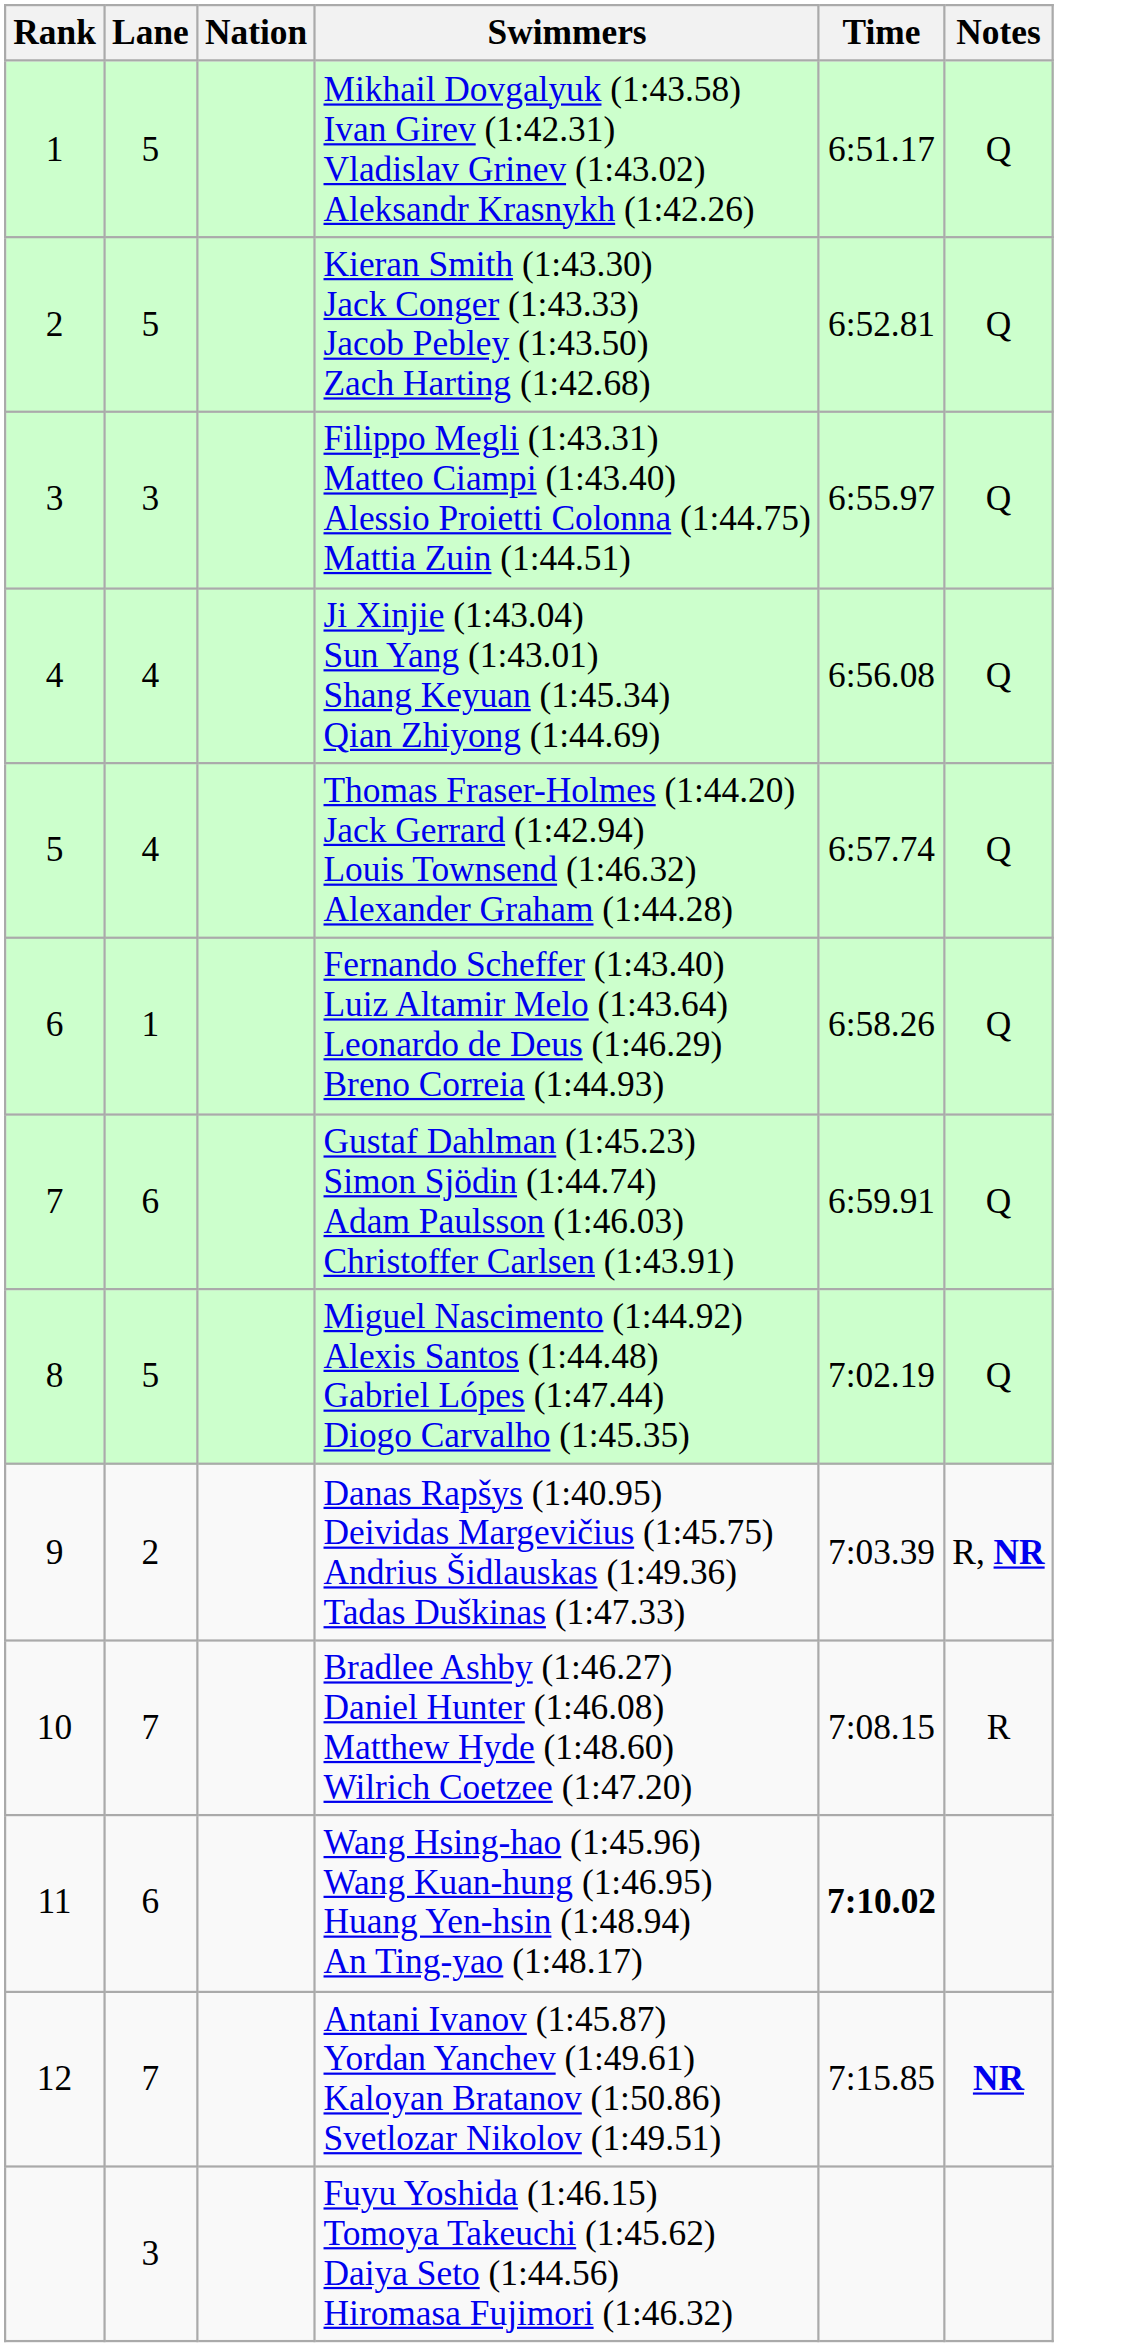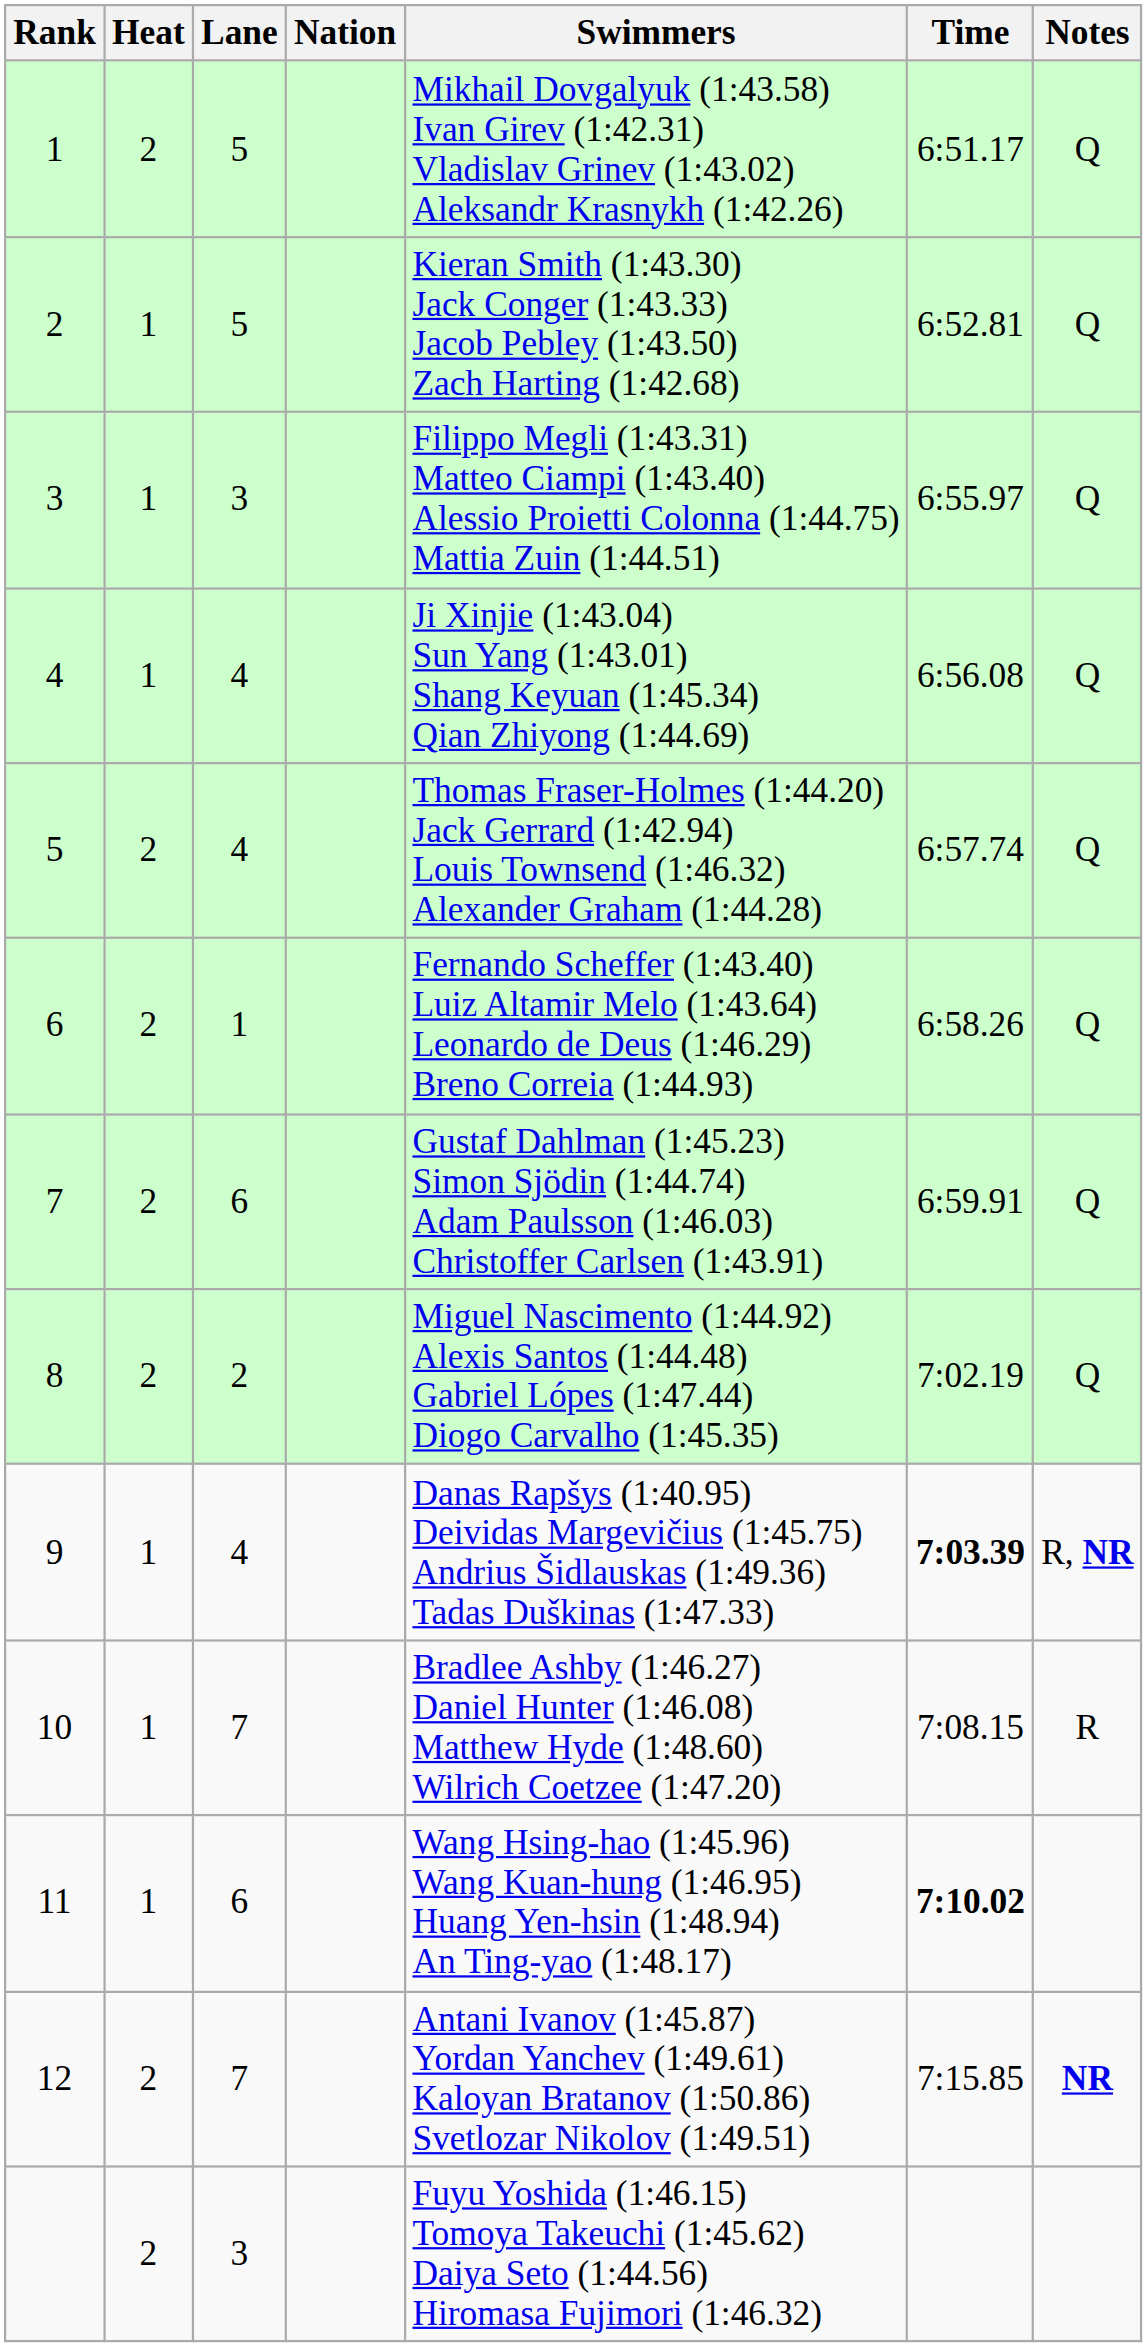 <table class="wikitable sortable" style="text-align:center">
 <tr>
 <th>Rank</th>
+<th>Heat</th>
 <th>Lane</th>
 <th>Nation</th>
 <th>Swimmers</th>
 <th>Time</th>
 <th>Notes</th>
 </tr>
 <tr bgcolor=ccffcc>
 <td>1</td>
+<td>2</td>
 <td>5</td>
 <td align=left></td>
 <td align=left><a href='#'>Mikhail Dovgalyuk</a> (1:43.58)<br><a href='#'>Ivan Girev</a> (1:42.31)<br><a href='#'>Vladislav Grinev</a> (1:43.02)<br><a href='#'>Aleksandr Krasnykh</a> (1:42.26)</td>
 <td>6:51.17</td>
 <td>Q</td>
 </tr>
 <tr bgcolor=ccffcc>
 <td>2</td>
+<td>1</td>
 <td>5</td>
 <td align=left></td>
 <td align=left><a href='#'>Kieran Smith</a> (1:43.30)<br><a href='#'>Jack Conger</a> (1:43.33)<br><a href='#'>Jacob Pebley</a> (1:43.50)<br><a href='#'>Zach Harting</a> (1:42.68)</td>
 <td>6:52.81</td>
 <td>Q</td>
 </tr>
 <tr bgcolor=ccffcc>
 <td>3</td>
+<td>1</td>
 <td>3</td>
 <td align=left></td>
 <td align=left><a href='#'>Filippo Megli</a> (1:43.31)<br><a href='#'>Matteo Ciampi</a> (1:43.40)<br><a href='#'>Alessio Proietti Colonna</a> (1:44.75)<br><a href='#'>Mattia Zuin</a> (1:44.51)</td>
 <td>6:55.97</td>
 <td>Q</td>
 </tr>
 <tr bgcolor=ccffcc>
 <td>4</td>
+<td>1</td>
 <td>4</td>
 <td align=left></td>
 <td align=left><a href='#'>Ji Xinjie</a> (1:43.04)<br><a href='#'>Sun Yang</a> (1:43.01)<br><a href='#'>Shang Keyuan</a> (1:45.34)<br><a href='#'>Qian Zhiyong</a> (1:44.69)</td>
 <td>6:56.08</td>
 <td>Q</td>
 </tr>
 <tr bgcolor=ccffcc>
 <td>5</td>
+<td>2</td>
 <td>4</td>
 <td align=left></td>
 <td align=left><a href='#'>Thomas Fraser-Holmes</a> (1:44.20)<br><a href='#'>Jack Gerrard</a> (1:42.94)<br><a href='#'>Louis Townsend</a> (1:46.32)<br><a href='#'>Alexander Graham</a> (1:44.28)</td>
 <td>6:57.74</td>
 <td>Q</td>
 </tr>
 <tr bgcolor=ccffcc>
 <td>6</td>
+<td>2</td>
 <td>1</td>
 <td align=left></td>
 <td align=left><a href='#'>Fernando Scheffer</a> (1:43.40)<br><a href='#'>Luiz Altamir Melo</a> (1:43.64)<br><a href='#'>Leonardo de Deus</a> (1:46.29)<br><a href='#'>Breno Correia</a> (1:44.93)</td>
 <td>6:58.26</td>
 <td>Q</td>
 </tr>
 <tr bgcolor=ccffcc>
 <td>7</td>
+<td>2</td>
 <td>6</td>
 <td align=left></td>
 <td align=left><a href='#'>Gustaf Dahlman</a> (1:45.23)<br><a href='#'>Simon Sjödin</a> (1:44.74)<br><a href='#'>Adam Paulsson</a> (1:46.03)<br><a href='#'>Christoffer Carlsen</a> (1:43.91)</td>
 <td>6:59.91</td>
 <td>Q</td>
 </tr>
 <tr bgcolor=ccffcc>
 <td>8</td>
-<td>5</td>
+<td>2</td>
+<td>2</td>
 <td align=left></td>
 <td align=left><a href='#'>Miguel Nascimento</a> (1:44.92)<br><a href='#'>Alexis Santos</a> (1:44.48)<br><a href='#'>Gabriel Lópes</a> (1:47.44)<br><a href='#'>Diogo Carvalho</a> (1:45.35)</td>
 <td>7:02.19</td>
 <td>Q</td>
 </tr>
 <tr>
 <td>9</td>
-<td>2</td>
+<td>1</td>
+<td>4</td>
 <td align=left></td>
 <td align=left><a href='#'>Danas Rapšys</a> (1:40.95)<br><a href='#'>Deividas Margevičius</a> (1:45.75)<br><a href='#'>Andrius Šidlauskas</a> (1:49.36)<br><a href='#'>Tadas Duškinas</a> (1:47.33)</td>
-<td>7:03.39</td>
+<td><strong>7:03.39</strong></td>
 <td>R, <strong><a href='#'>NR</a></strong></td>
 </tr>
 <tr>
 <td>10</td>
+<td>1</td>
 <td>7</td>
 <td align=left></td>
 <td align=left><a href='#'>Bradlee Ashby</a> (1:46.27)<br><a href='#'>Daniel Hunter</a> (1:46.08)<br><a href='#'>Matthew Hyde</a> (1:48.60)<br><a href='#'>Wilrich Coetzee</a> (1:47.20)</td>
 <td>7:08.15</td>
 <td>R</td>
 </tr>
 <tr>
 <td>11</td>
+<td>1</td>
 <td>6</td>
 <td align=left></td>
 <td align=left><a href='#'>Wang Hsing-hao</a> (1:45.96)<br><a href='#'>Wang Kuan-hung</a> (1:46.95)<br><a href='#'>Huang Yen-hsin</a> (1:48.94)<br><a href='#'>An Ting-yao</a> (1:48.17)</td>
 <td><strong>7:10.02</strong></td>
 <td></td>
 </tr>
 <tr>
 <td>12</td>
+<td>2</td>
 <td>7</td>
 <td align=left></td>
 <td align=left><a href='#'>Antani Ivanov</a> (1:45.87)<br><a href='#'>Yordan Yanchev</a> (1:49.61)<br><a href='#'>Kaloyan Bratanov</a> (1:50.86)<br><a href='#'>Svetlozar Nikolov</a> (1:49.51)</td>
 <td>7:15.85</td>
 <td><strong><a href='#'>NR</a></strong></td>
 </tr>
 <tr>
 <td></td>
+<td>2</td>
 <td>3</td>
 <td align=left></td>
 <td align=left><a href='#'>Fuyu Yoshida</a> (1:46.15)<br><a href='#'>Tomoya Takeuchi</a> (1:45.62)<br><a href='#'>Daiya Seto</a> (1:44.56)<br><a href='#'>Hiromasa Fujimori</a> (1:46.32)</td>
 <td></td>
 <td></td>
 </tr>
 </table>
